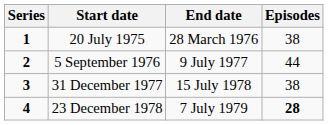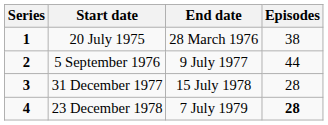 <table class="wikitable" style="text-align:center;">
 <tr>
 <th>Series</th>
 <th>Start date</th>
 <th>End date</th>
 <th>Episodes</th>
 </tr>
 <tr>
 <td><strong>1</strong></td>
 <td>20 July 1975</td>
 <td>28 March 1976</td>
 <td>38</td>
 </tr>
 <tr>
 <td><strong>2</strong></td>
 <td>5 September 1976</td>
 <td>9 July 1977</td>
 <td>44</td>
 </tr>
 <tr>
 <td><strong>3</strong></td>
 <td>31 December 1977</td>
 <td>15 July 1978</td>
-<td>38</td>
+<td>28</td>
 </tr>
 <tr>
 <td><strong>4</strong></td>
 <td>23 December 1978</td>
 <td>7 July 1979</td>
 <td><strong>28</strong></td>
 </tr>
 </table>
